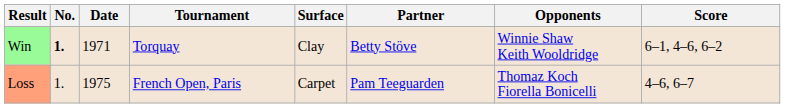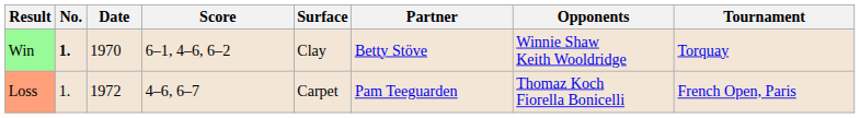 <table class="sortable wikitable">
 <tr>
 <th style="width:45px">Result</th>
 <th style="width:25px">No.</th>
 <th style="width:50px">Date</th>
-<th style="width:180px">Tournament</th>
+<th style="width:150px" class="unsortable">Score</th>
 <th style="width:50px">Surface</th>
 <th style="width:160px">Partner</th>
 <th style="width:160px">Opponents</th>
-<th style="width:150px" class="unsortable">Score</th>
+<th style="width:180px">Tournament</th>
 </tr>
 <tr bgcolor="#f3e6d7">
 <td style="background:#98fb98;">Win</td>
 <td><strong>1.</strong></td>
-<td>1971</td>
-<td><a href='#'>Torquay</a></td>
+<td>1970</td>
+<td>6–1, 4–6, 6–2</td>
 <td>Clay</td>
 <td> <a href='#'>Betty Stöve</a></td>
 <td> <a href='#'>Winnie Shaw</a> <br>  <a href='#'>Keith Wooldridge</a></td>
-<td>6–1, 4–6, 6–2</td>
+<td><a href='#'>Torquay</a></td>
 </tr>
 <tr bgcolor="#f3e6d7">
 <td style="background:#ffa07a;">Loss</td>
 <td>1.</td>
-<td>1975</td>
-<td><a href='#'>French Open, Paris</a></td>
+<td>1972</td>
+<td>4–6, 6–7</td>
 <td>Carpet</td>
 <td> <a href='#'>Pam Teeguarden</a></td>
 <td> <a href='#'>Thomaz Koch</a> <br>  <a href='#'>Fiorella Bonicelli</a></td>
-<td>4–6, 6–7</td>
+<td><a href='#'>French Open, Paris</a></td>
 </tr>
 </table>
